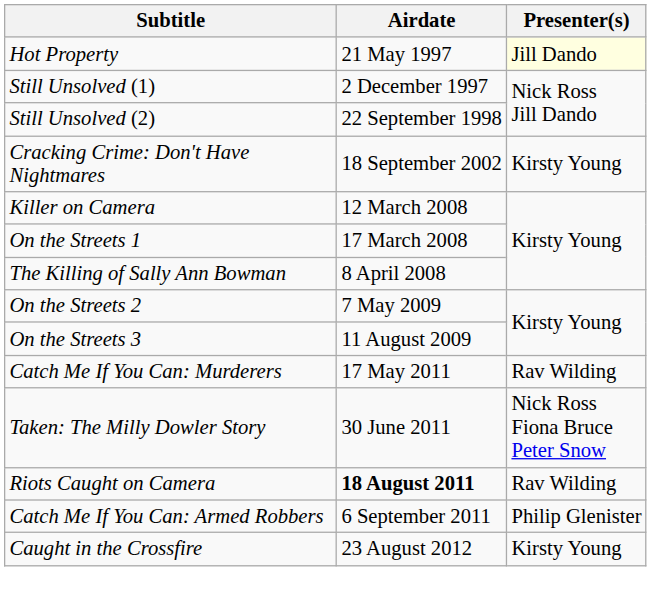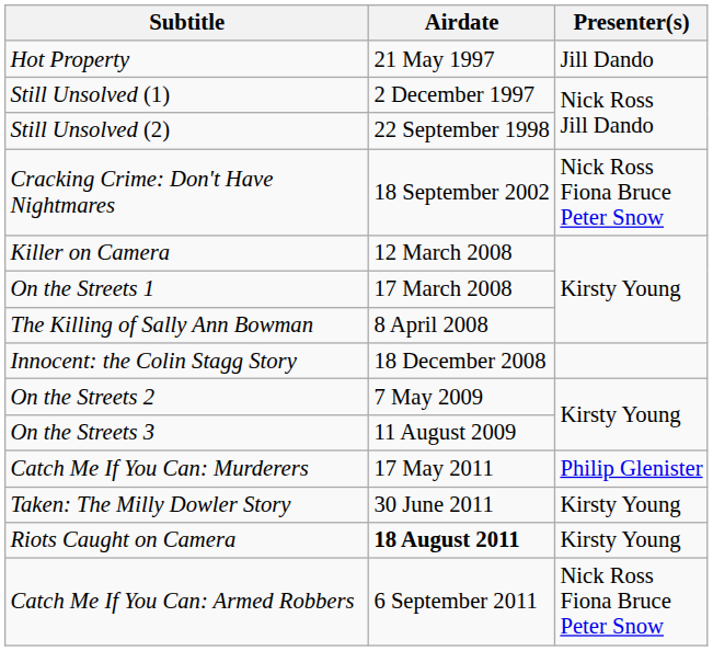 <table class="wikitable">
 <tr>
 <th style="width:250px;">Subtitle</th>
 <th>Airdate</th>
 <th>Presenter(s)</th>
 </tr>
 <tr>
 <td><em>Hot Property</em></td>
 <td>21 May 1997</td>
-<td style="background: lightyellow;">Jill Dando</td>
+<td>Jill Dando</td>
 </tr>
 <tr>
 <td><em>Still Unsolved</em> (1)</td>
 <td>2 December 1997</td>
 <td rowspan="2">Nick Ross<br>Jill Dando</td>
 </tr>
 <tr>
 <td><em>Still Unsolved</em> (2)</td>
 <td>22 September 1998</td>
 </tr>
 <tr>
 <td><em>Cracking Crime: Don't Have Nightmares</em></td>
 <td>18 September 2002</td>
-<td>Kirsty Young</td>
+<td>Nick Ross <br> Fiona Bruce <br> <a href='#'>Peter Snow</a></td>
 </tr>
 <tr>
 <td><em>Killer on Camera</em></td>
 <td>12 March 2008</td>
 <td rowspan="3">Kirsty Young</td>
 </tr>
 <tr>
 <td><em>On the Streets 1</em></td>
 <td>17 March 2008</td>
 </tr>
 <tr>
 <td><em>The Killing of Sally Ann Bowman</em></td>
 <td>8 April 2008</td>
 </tr>
 <tr>
+<td><em>Innocent: the Colin Stagg Story</em></td>
+<td>18 December 2008</td>
+<td></td>
+</tr>
+<tr>
 <td><em>On the Streets 2</em></td>
 <td>7 May 2009</td>
 <td rowspan="2">Kirsty Young</td>
 </tr>
 <tr>
 <td><em>On the Streets 3</em></td>
 <td>11 August 2009</td>
 </tr>
 <tr>
 <td><em>Catch Me If You Can: Murderers</em></td>
 <td>17 May 2011</td>
-<td>Rav Wilding</td>
+<td><a href='#'>Philip Glenister</a></td>
 </tr>
 <tr>
 <td><em>Taken: The Milly Dowler Story</em></td>
 <td>30 June 2011</td>
-<td>Nick Ross <br> Fiona Bruce <br> <a href='#'>Peter Snow</a></td>
+<td>Kirsty Young</td>
 </tr>
 <tr>
 <td><em>Riots Caught on Camera</em></td>
 <td><strong>18 August 2011</strong></td>
-<td>Rav Wilding</td>
+<td>Kirsty Young</td>
 </tr>
 <tr>
 <td><em>Catch Me If You Can: Armed Robbers</em></td>
 <td>6 September 2011</td>
-<td>Philip Glenister</td>
-</tr>
-<tr>
-<td><em>Caught in the Crossfire</em></td>
-<td>23 August 2012</td>
-<td>Kirsty Young</td>
+<td>Nick Ross <br> Fiona Bruce <br> <a href='#'>Peter Snow</a></td>
 </tr>
 </table>
